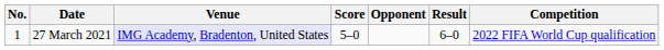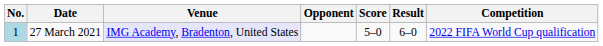 <table class="wikitable sortable">
 <tr>
 <th scope="col">No.</th>
 <th scope="col">Date</th>
 <th scope="col">Venue</th>
+<th scope="col">Opponent</th>
 <th scope="col">Score</th>
-<th scope="col">Opponent</th>
 <th scope="col">Result</th>
 <th scope="col">Competition</th>
 </tr>
 <tr>
-<td style="text-align:center">1</td>
+<td style="background: lightblue; text-align:center">1</td>
 <td>27 March 2021</td>
 <td style="background: lavender;"><a href='#'>IMG Academy</a>, <a href='#'>Bradenton</a>, United States</td>
+<td></td>
 <td style="text-align:center">5–0</td>
-<td></td>
 <td style="text-align:center">6–0</td>
 <td><a href='#'>2022 FIFA World Cup qualification</a></td>
 </tr>
 </table>
